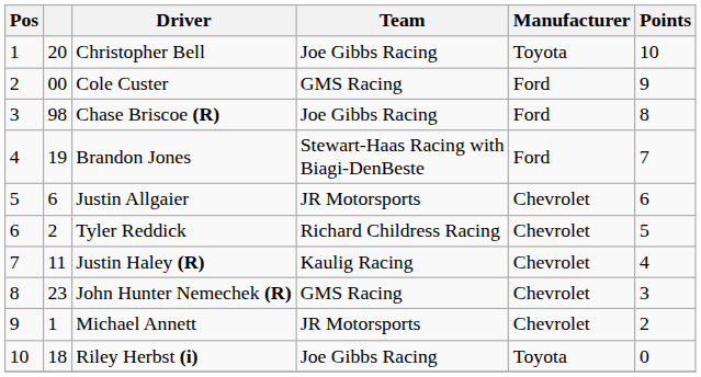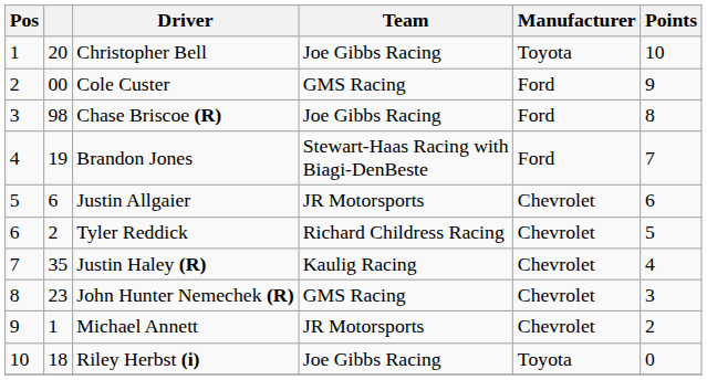 <table class="wikitable" style="font-size:98%">
 <tr>
 <th>Pos</th>
 <th></th>
 <th>Driver</th>
 <th>Team</th>
 <th>Manufacturer</th>
 <th>Points</th>
 </tr>
 <tr>
 <td>1</td>
 <td>20</td>
 <td>Christopher Bell</td>
 <td>Joe Gibbs Racing</td>
 <td>Toyota</td>
 <td>10</td>
 </tr>
 <tr>
 <td>2</td>
 <td>00</td>
 <td>Cole Custer</td>
 <td>GMS Racing</td>
 <td>Ford</td>
 <td>9</td>
 </tr>
 <tr>
 <td>3</td>
 <td>98</td>
 <td>Chase Briscoe <strong>(R)</strong></td>
 <td>Joe Gibbs Racing</td>
 <td>Ford</td>
 <td>8</td>
 </tr>
 <tr>
 <td>4</td>
 <td>19</td>
 <td>Brandon Jones</td>
 <td>Stewart-Haas Racing with<br>Biagi-DenBeste</td>
 <td>Ford</td>
 <td>7</td>
 </tr>
 <tr>
 <td>5</td>
 <td>6</td>
 <td>Justin Allgaier</td>
 <td>JR Motorsports</td>
 <td>Chevrolet</td>
 <td>6</td>
 </tr>
 <tr>
 <td>6</td>
 <td>2</td>
 <td>Tyler Reddick</td>
 <td>Richard Childress Racing</td>
 <td>Chevrolet</td>
 <td>5</td>
 </tr>
 <tr>
 <td>7</td>
-<td>11</td>
+<td>35</td>
 <td>Justin Haley <strong>(R)</strong></td>
 <td>Kaulig Racing</td>
 <td>Chevrolet</td>
 <td>4</td>
 </tr>
 <tr>
 <td>8</td>
 <td>23</td>
 <td>John Hunter Nemechek <strong>(R)</strong></td>
 <td>GMS Racing</td>
 <td>Chevrolet</td>
 <td>3</td>
 </tr>
 <tr>
 <td>9</td>
 <td>1</td>
 <td>Michael Annett</td>
 <td>JR Motorsports</td>
 <td>Chevrolet</td>
 <td>2</td>
 </tr>
 <tr>
 <td>10</td>
 <td>18</td>
 <td>Riley Herbst <strong>(i)</strong></td>
 <td>Joe Gibbs Racing</td>
 <td>Toyota</td>
 <td>0</td>
 </tr>
 <tr>
 </tr>
 </table>
